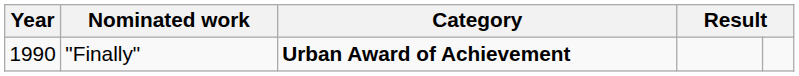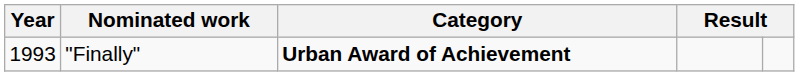 <table class=wikitable>
 <tr>
 <th width=5%>Year</th>
 <th width=28%>Nominated work</th>
 <th width=52%>Category</th>
 <th width=15% colspan=2>Result</th>
 </tr>
 <tr>
-<td>1990</td>
+<td>1993</td>
 <td>"Finally"</td>
 <td><strong>Urban Award of Achievement</strong></td>
 <td></td>
 <td width=4% align=center></td>
 </tr>
 </table>
